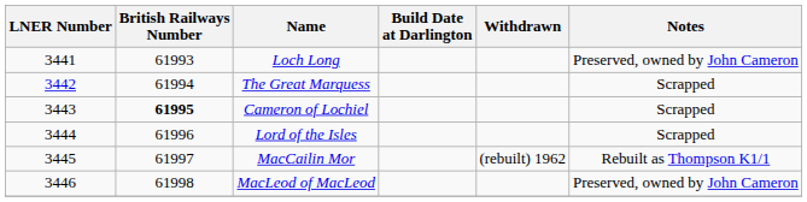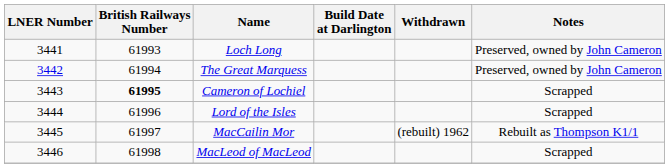 <table class="wikitable sortable" style=text-align:center>
 <tr>
 <th>LNER Number</th>
 <th>British Railways<br>Number</th>
 <th>Name</th>
 <th>Build Date<br>at Darlington</th>
 <th>Withdrawn</th>
 <th>Notes</th>
 </tr>
 <tr>
 <td>3441</td>
 <td>61993</td>
 <td><em><a href='#'>Loch Long</a></em></td>
 <td></td>
 <td></td>
 <td>Preserved, owned by <a href='#'>John Cameron</a></td>
 </tr>
 <tr>
 <td><a href='#'>3442</a></td>
 <td>61994</td>
 <td><em><a href='#'>The Great Marquess</a></em></td>
 <td></td>
 <td></td>
-<td>Scrapped</td>
+<td>Preserved, owned by <a href='#'>John Cameron</a></td>
 </tr>
 <tr>
 <td>3443</td>
 <td><strong>61995</strong></td>
 <td><em><a href='#'>Cameron of Lochiel</a></em></td>
 <td></td>
 <td></td>
 <td>Scrapped</td>
 </tr>
 <tr>
 <td>3444</td>
 <td>61996</td>
 <td><em><a href='#'>Lord of the Isles</a></em></td>
 <td></td>
 <td></td>
 <td>Scrapped</td>
 </tr>
 <tr>
 <td>3445</td>
 <td>61997</td>
 <td><em><a href='#'>MacCailin Mor</a></em></td>
 <td></td>
 <td> (rebuilt) 1962</td>
 <td>Rebuilt as <a href='#'>Thompson K1/1</a></td>
 </tr>
 <tr>
 <td>3446</td>
 <td>61998</td>
 <td><em><a href='#'>MacLeod of MacLeod</a></em></td>
 <td></td>
 <td></td>
-<td>Preserved, owned by <a href='#'>John Cameron</a></td>
+<td>Scrapped</td>
 </tr>
 <tr>
 </tr>
 </table>
